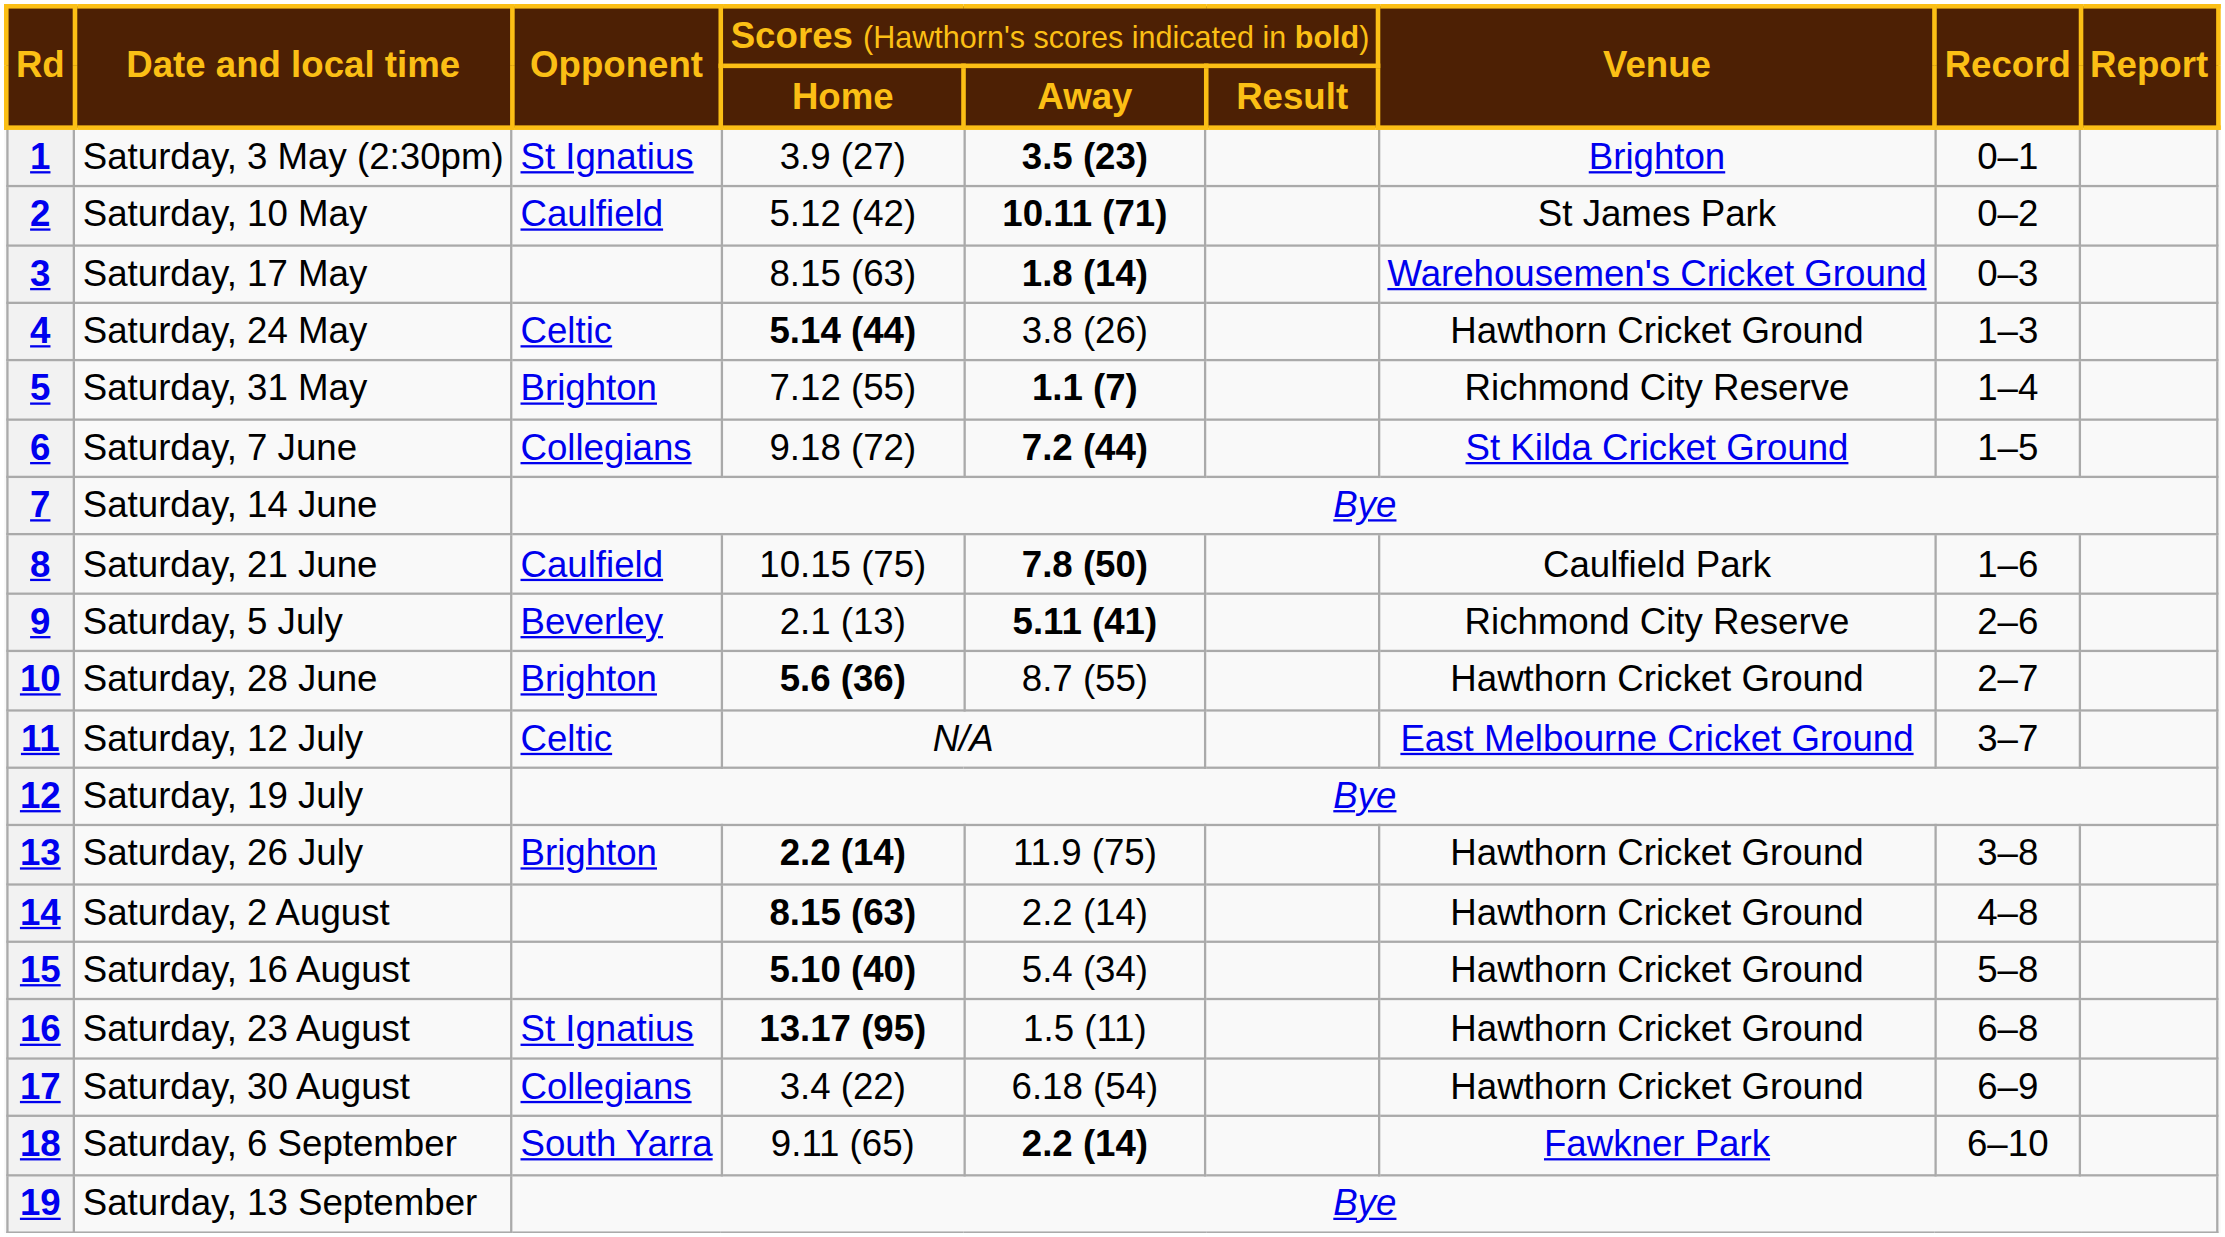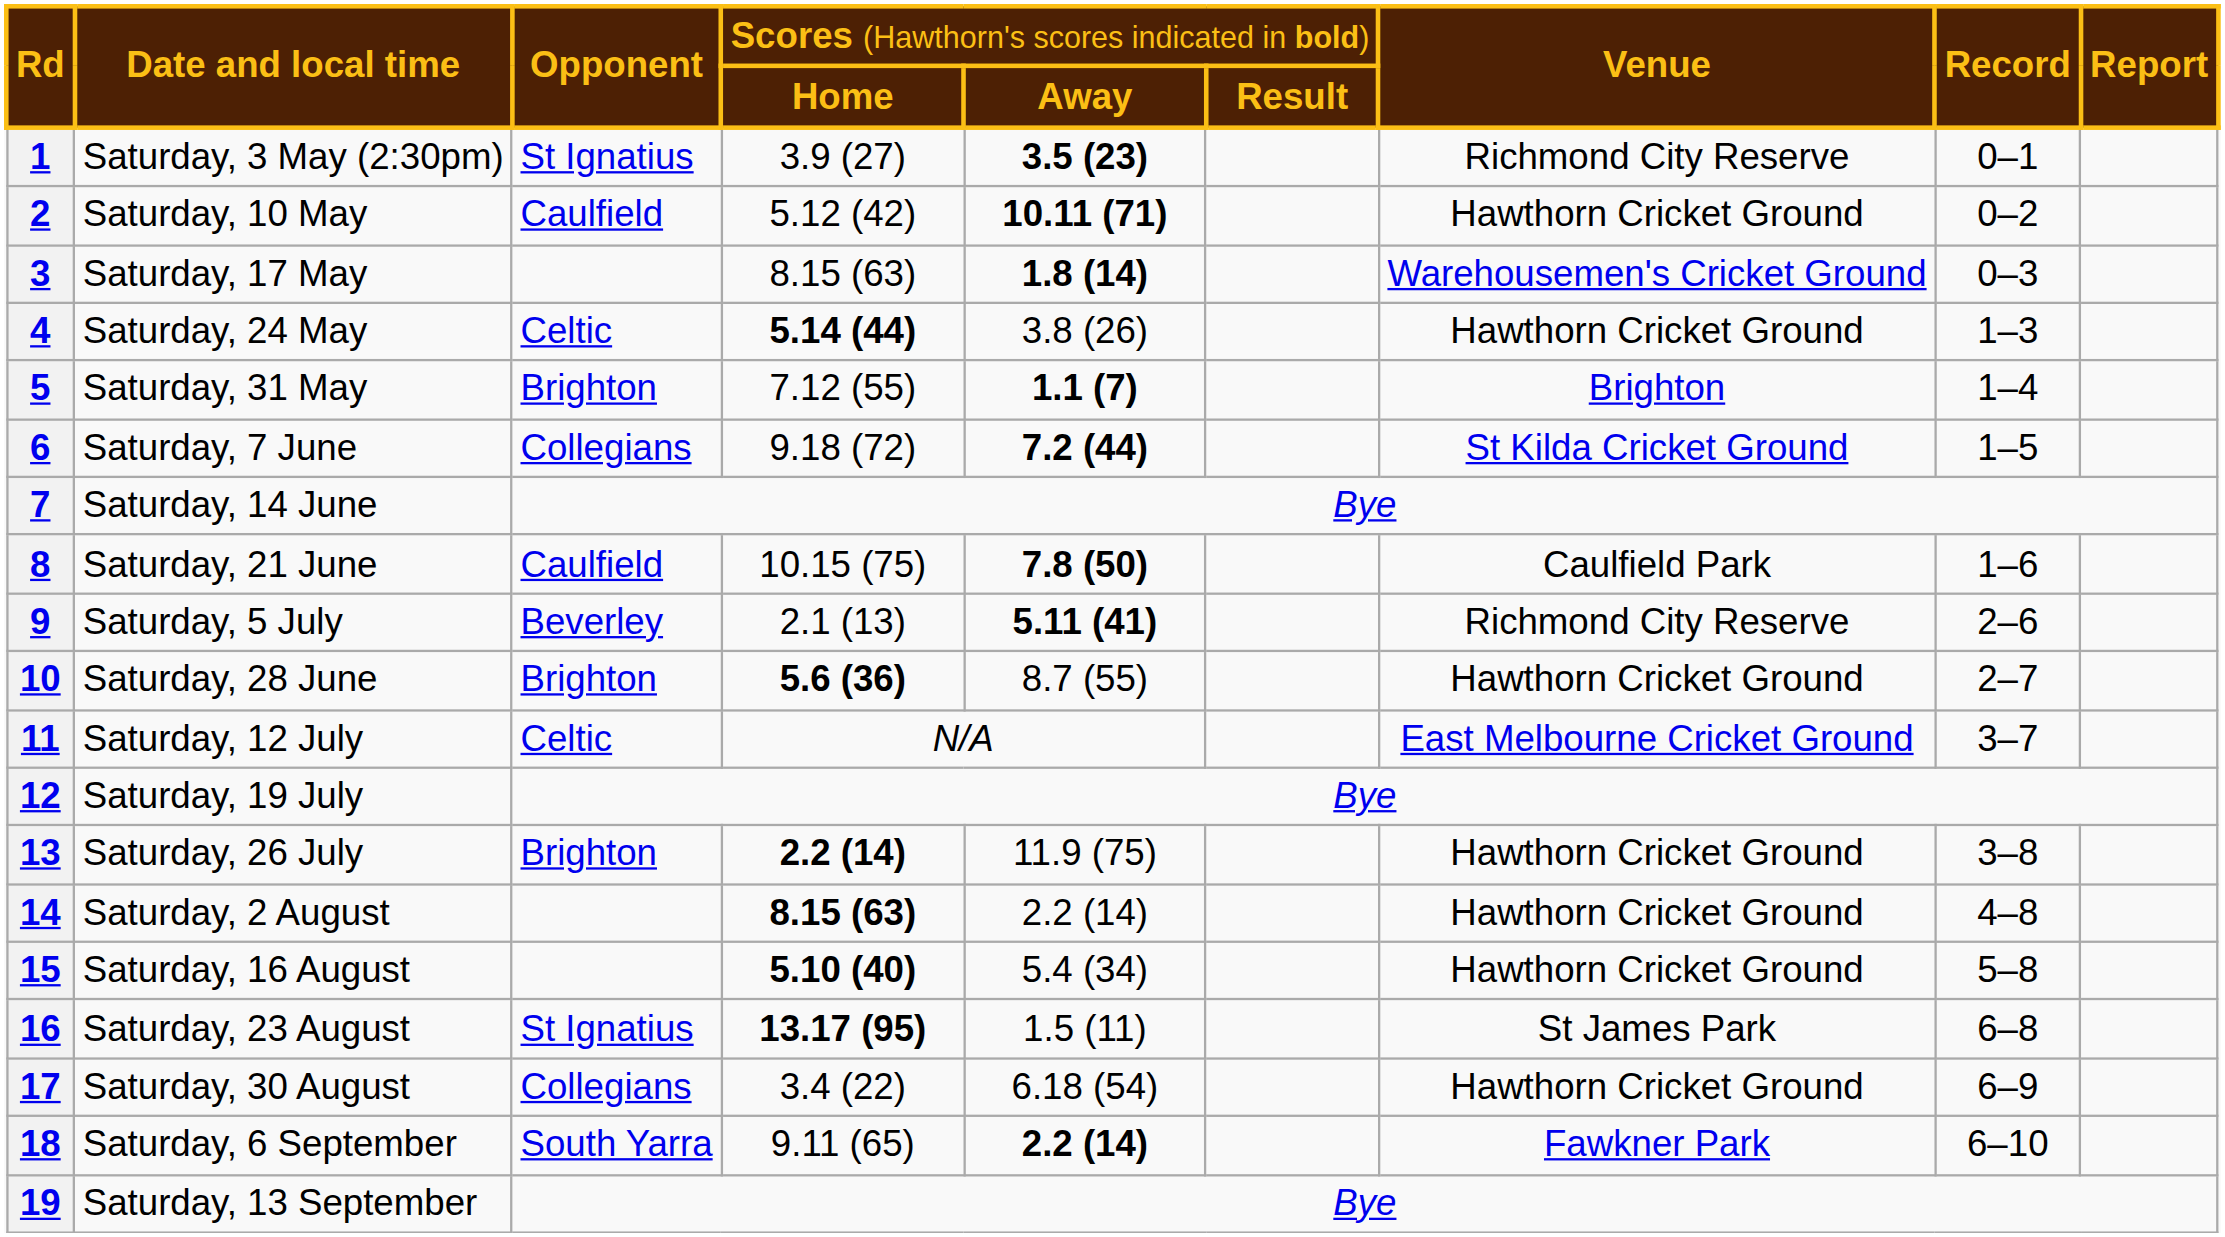 <table class="wikitable" style="text-align:center">
 <tr>
 <th rowspan="2" style="background: #4D2004; color: #FBBF15; border: solid #FBBF15 2px">Rd</th>
 <th rowspan="2" style="background: #4D2004; color: #FBBF15; border: solid #FBBF15 2px">Date and local time</th>
 <th rowspan="2" style="background: #4D2004; color: #FBBF15; border: solid #FBBF15 2px">Opponent</th>
 <td colspan="3" style="background: #4D2004; color: #FBBF15; border: solid #FBBF15 2px"><strong>Scores</strong> <small>(Hawthorn's scores indicated in <strong>bold</strong>)</small></td>
 <th rowspan="2" style="background: #4D2004; color: #FBBF15; border: solid #FBBF15 2px">Venue</th>
 <th rowspan="2" style="background: #4D2004; color: #FBBF15; border: solid #FBBF15 2px">Record</th>
 <th rowspan="2" style="background: #4D2004; color: #FBBF15; border: solid #FBBF15 2px">Report</th>
 </tr>
 <tr>
 <th style="background: #4D2004; color: #FBBF15; border: solid #FBBF15 2px">Home</th>
 <th style="background: #4D2004; color: #FBBF15; border: solid #FBBF15 2px">Away</th>
 <th style="background: #4D2004; color: #FBBF15; border: solid #FBBF15 2px">Result</th>
 </tr>
 <tr>
 <th><a href='#'>1</a></th>
 <td align=left>Saturday, 3 May (2:30pm)</td>
 <td align=left><a href='#'>St Ignatius</a></td>
 <td>3.9 (27)</td>
 <td><strong>3.5 (23)</strong></td>
 <td></td>
-<td><a href='#'>Brighton</a> </td>
+<td>Richmond City Reserve </td>
 <td>0–1</td>
 <td></td>
 </tr>
 <tr>
 <th><a href='#'>2</a></th>
 <td align=left>Saturday, 10 May</td>
 <td align=left><a href='#'>Caulfield</a></td>
 <td>5.12 (42)</td>
 <td><strong>10.11 (71)</strong></td>
 <td></td>
-<td>St James Park </td>
+<td>Hawthorn Cricket Ground </td>
 <td>0–2</td>
 <td></td>
 </tr>
 <tr>
 <th><a href='#'>3</a></th>
 <td align=left>Saturday, 17 May</td>
 <td align=left></td>
 <td>8.15 (63)</td>
 <td><strong>1.8 (14)</strong></td>
 <td></td>
 <td><a href='#'>Warehousemen's Cricket Ground</a> </td>
 <td>0–3</td>
 <td></td>
 </tr>
 <tr>
 <th><a href='#'>4</a></th>
 <td align=left>Saturday, 24 May</td>
 <td align=left><a href='#'>Celtic</a></td>
 <td><strong>5.14 (44)</strong></td>
 <td>3.8 (26)</td>
 <td></td>
 <td>Hawthorn Cricket Ground </td>
 <td>1–3</td>
 <td></td>
 </tr>
 <tr>
 <th><a href='#'>5</a></th>
 <td align=left>Saturday, 31 May</td>
 <td align=left><a href='#'>Brighton</a></td>
 <td>7.12 (55)</td>
 <td><strong>1.1 (7)</strong></td>
 <td></td>
-<td>Richmond City Reserve </td>
+<td><a href='#'>Brighton</a> </td>
 <td>1–4</td>
 <td></td>
 </tr>
 <tr>
 <th><a href='#'>6</a></th>
 <td align=left>Saturday, 7 June</td>
 <td align=left><a href='#'>Collegians</a></td>
 <td>9.18 (72)</td>
 <td><strong>7.2 (44)</strong></td>
 <td></td>
 <td><a href='#'>St Kilda Cricket Ground</a> </td>
 <td>1–5</td>
 <td></td>
 </tr>
 <tr>
 <th><a href='#'>7</a></th>
 <td align=left>Saturday, 14 June</td>
 <td colspan="9"><em><a href='#'>Bye</a></em></td>
 </tr>
 <tr>
 <th><a href='#'>8</a></th>
 <td align=left>Saturday, 21 June</td>
 <td align=left><a href='#'>Caulfield</a></td>
 <td>10.15 (75)</td>
 <td><strong>7.8 (50)</strong></td>
 <td></td>
 <td>Caulfield Park </td>
 <td>1–6</td>
 <td></td>
 </tr>
 <tr>
 <th><a href='#'>9</a></th>
 <td align=left>Saturday, 5 July</td>
 <td align=left><a href='#'>Beverley</a></td>
 <td>2.1 (13)</td>
 <td><strong>5.11 (41)</strong></td>
 <td></td>
 <td>Richmond City Reserve </td>
 <td>2–6</td>
 <td></td>
 </tr>
 <tr>
 <th><a href='#'>10</a></th>
 <td align=left>Saturday, 28 June</td>
 <td align=left><a href='#'>Brighton</a></td>
 <td><strong>5.6 (36)</strong></td>
 <td>8.7 (55)</td>
 <td></td>
 <td>Hawthorn Cricket Ground </td>
 <td>2–7</td>
 <td></td>
 </tr>
 <tr>
 <th><a href='#'>11</a></th>
 <td align=left>Saturday, 12 July</td>
 <td align=left><a href='#'>Celtic</a></td>
 <td colspan="2"><em>N/A</em></td>
 <td></td>
 <td><a href='#'>East Melbourne Cricket Ground</a> </td>
 <td>3–7</td>
 <td></td>
 </tr>
 <tr>
 <th><a href='#'>12</a></th>
 <td align=left>Saturday, 19 July</td>
 <td colspan="9"><em><a href='#'>Bye</a></em></td>
 </tr>
 <tr>
 <th><a href='#'>13</a></th>
 <td align=left>Saturday, 26 July</td>
 <td align=left><a href='#'>Brighton</a></td>
 <td><strong>2.2 (14)</strong></td>
 <td>11.9 (75)</td>
 <td></td>
 <td>Hawthorn Cricket Ground </td>
 <td>3–8</td>
 <td></td>
 </tr>
 <tr>
 <th><a href='#'>14</a></th>
 <td align=left>Saturday, 2 August</td>
 <td align=left></td>
 <td><strong>8.15 (63)</strong></td>
 <td>2.2 (14)</td>
 <td></td>
 <td>Hawthorn Cricket Ground </td>
 <td>4–8</td>
 <td></td>
 </tr>
 <tr>
 <th><a href='#'>15</a></th>
 <td align=left>Saturday, 16 August</td>
 <td align=left></td>
 <td><strong>5.10 (40)</strong></td>
 <td>5.4 (34)</td>
 <td></td>
 <td>Hawthorn Cricket Ground </td>
 <td>5–8</td>
 <td></td>
 </tr>
 <tr>
 <th><a href='#'>16</a></th>
 <td align=left>Saturday, 23 August</td>
 <td align=left><a href='#'>St Ignatius</a></td>
 <td><strong>13.17 (95)</strong></td>
 <td>1.5 (11)</td>
 <td></td>
-<td>Hawthorn Cricket Ground </td>
+<td>St James Park </td>
 <td>6–8</td>
 <td></td>
 </tr>
 <tr>
 <th><a href='#'>17</a></th>
 <td align=left>Saturday, 30 August</td>
 <td align=left><a href='#'>Collegians</a></td>
 <td>3.4 (22)</td>
 <td>6.18 (54)</td>
 <td></td>
 <td>Hawthorn Cricket Ground </td>
 <td>6–9</td>
 <td></td>
 </tr>
 <tr>
 <th><a href='#'>18</a></th>
 <td align=left>Saturday, 6 September</td>
 <td align=left><a href='#'>South Yarra</a></td>
 <td>9.11 (65)</td>
 <td><strong>2.2 (14)</strong></td>
 <td></td>
 <td><a href='#'>Fawkner Park</a> </td>
 <td>6–10</td>
 <td></td>
 </tr>
 <tr>
 <th><a href='#'>19</a></th>
 <td align=left>Saturday, 13 September</td>
 <td colspan="9"><em><a href='#'>Bye</a></em></td>
 </tr>
 </table>
